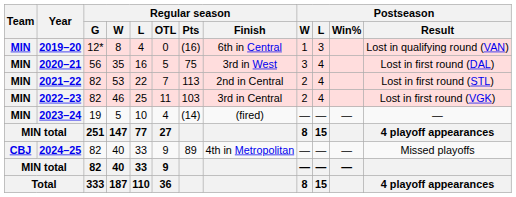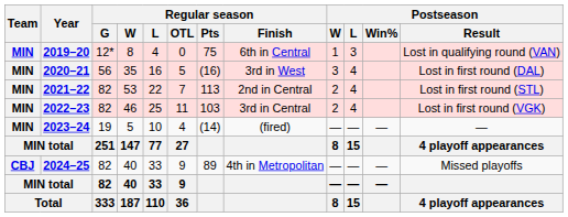 <table class="wikitable" style="font-size:95%; text-align:center;">
 <tr>
 <th rowspan="2">Team</th>
 <th rowspan="2">Year</th>
 <th colspan="6">Regular season</th>
 <th colspan="4">Postseason</th>
 </tr>
 <tr>
 <th>G</th>
 <th>W</th>
 <th>L</th>
 <th>OTL</th>
 <th>Pts</th>
 <th>Finish</th>
 <th>W</th>
 <th>L</th>
 <th>Win%</th>
 <th>Result</th>
 </tr>
 <tr style="background:#fdd;">
 <th><a href='#'>MIN</a></th>
 <th><a href='#'>2019–20</a></th>
 <td>12*</td>
 <td>8</td>
 <td>4</td>
 <td>0</td>
-<td>(16)</td>
+<td>75</td>
 <td>6th in <a href='#'>Central</a></td>
 <td>1</td>
 <td>3</td>
 <td></td>
 <td>Lost in qualifying round (<a href='#'>VAN</a>)</td>
 </tr>
 <tr style="background:#fdd;">
 <th>MIN</th>
 <th><a href='#'>2020–21</a></th>
 <td>56</td>
 <td>35</td>
 <td>16</td>
 <td>5</td>
-<td>75</td>
+<td>(16)</td>
 <td>3rd in <a href='#'>West</a></td>
 <td>3</td>
 <td>4</td>
 <td></td>
 <td>Lost in first round (<a href='#'>DAL</a>)</td>
 </tr>
 <tr style="background:#fdd;">
 <th>MIN</th>
 <th><a href='#'>2021–22</a></th>
 <td>82</td>
 <td>53</td>
 <td>22</td>
 <td>7</td>
 <td>113</td>
 <td>2nd in Central</td>
 <td>2</td>
 <td>4</td>
 <td></td>
 <td>Lost in first round (<a href='#'>STL</a>)</td>
 </tr>
 <tr style="background:#fdd;">
 <th>MIN</th>
 <th><a href='#'>2022–23</a></th>
 <td>82</td>
 <td>46</td>
 <td>25</td>
 <td>11</td>
 <td>103</td>
 <td>3rd in Central</td>
 <td>2</td>
 <td>4</td>
 <td></td>
 <td>Lost in first round (<a href='#'>VGK</a>)</td>
 </tr>
 <tr>
 <th>MIN</th>
 <th><a href='#'>2023–24</a></th>
 <td>19</td>
 <td>5</td>
 <td>10</td>
 <td>4</td>
 <td>(14)</td>
 <td>(fired)</td>
 <td>—</td>
 <td>—</td>
 <td>—</td>
 <td>—</td>
 </tr>
 <tr>
 <th colspan="2">MIN total</th>
 <th>251</th>
 <th>147</th>
 <th>77</th>
 <th>27</th>
 <th> </th>
 <th> </th>
 <th>8</th>
 <th>15</th>
 <th></th>
 <th>4 playoff appearances</th>
 </tr>
 <tr>
 <th><a href='#'>CBJ</a></th>
 <th><a href='#'>2024–25</a></th>
 <td>82</td>
 <td>40</td>
 <td>33</td>
 <td>9</td>
 <td>89</td>
 <td>4th in <a href='#'>Metropolitan</a></td>
 <td>—</td>
 <td>—</td>
 <td>—</td>
 <td>Missed playoffs</td>
 </tr>
 <tr>
 <th colspan="2">MIN total</th>
 <th>82</th>
 <th>40</th>
 <th>33</th>
 <th>9</th>
 <th> </th>
 <th> </th>
 <th>—</th>
 <th>—</th>
 <th>—</th>
 <th> </th>
 </tr>
 <tr>
 <th colspan="2">Total</th>
 <th>333</th>
 <th>187</th>
 <th>110</th>
 <th>36</th>
 <th> </th>
 <th> </th>
 <th>8</th>
 <th>15</th>
 <th></th>
 <th>4 playoff appearances</th>
 </tr>
 </table>
